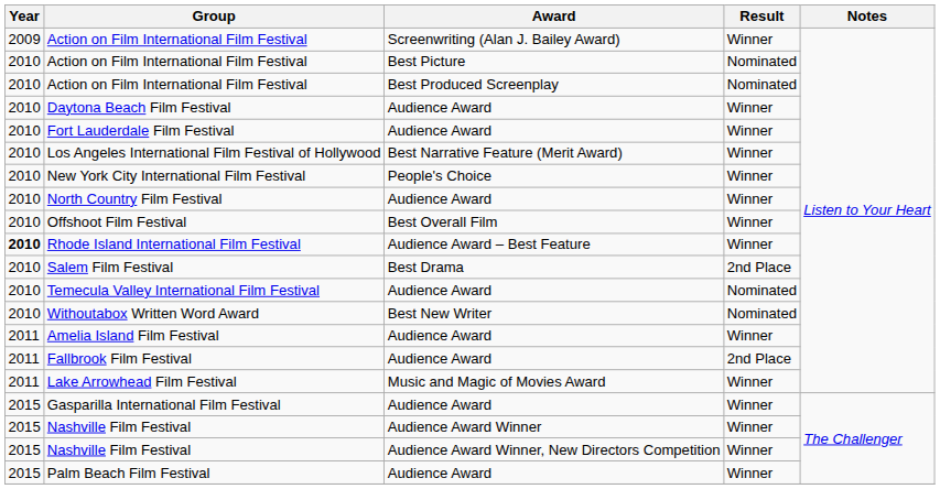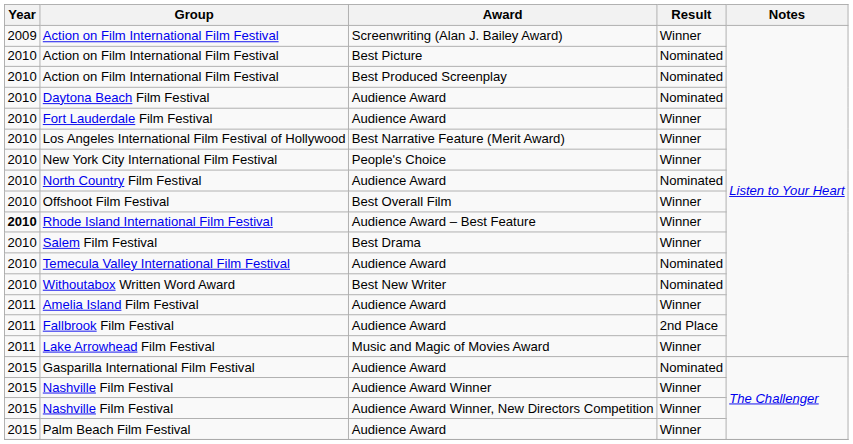 <table class="wikitable" style="font-size: 90%;">
 <tr>
 <th>Year</th>
 <th>Group</th>
 <th>Award</th>
 <th>Result</th>
 <th>Notes</th>
 </tr>
 <tr>
 <td>2009</td>
 <td><a href='#'>Action on Film International Film Festival</a></td>
 <td>Screenwriting (Alan J. Bailey Award)</td>
 <td>Winner</td>
 <td rowspan="16"><em><a href='#'>Listen to Your Heart</a></em></td>
 </tr>
 <tr>
 <td>2010</td>
 <td>Action on Film International Film Festival</td>
 <td>Best Picture</td>
 <td>Nominated</td>
 </tr>
 <tr>
 <td>2010</td>
 <td>Action on Film International Film Festival</td>
 <td>Best Produced Screenplay</td>
 <td>Nominated</td>
 </tr>
 <tr>
 <td>2010</td>
 <td><a href='#'>Daytona Beach</a> Film Festival</td>
 <td>Audience Award</td>
-<td>Winner</td>
+<td>Nominated</td>
 </tr>
 <tr>
 <td>2010</td>
 <td><a href='#'>Fort Lauderdale</a> Film Festival</td>
 <td>Audience Award</td>
 <td>Winner</td>
 </tr>
 <tr>
 <td>2010</td>
 <td>Los Angeles International Film Festival of Hollywood</td>
 <td>Best Narrative Feature (Merit Award)</td>
 <td>Winner</td>
 </tr>
 <tr>
 <td>2010</td>
 <td>New York City International Film Festival</td>
 <td>People's Choice</td>
 <td>Winner</td>
 </tr>
 <tr>
 <td>2010</td>
 <td><a href='#'>North Country</a> Film Festival</td>
 <td>Audience Award</td>
-<td>Winner</td>
+<td>Nominated</td>
 </tr>
 <tr>
 <td>2010</td>
 <td>Offshoot Film Festival</td>
 <td>Best Overall Film</td>
 <td>Winner</td>
 </tr>
 <tr>
 <td><strong>2010</strong></td>
 <td><a href='#'>Rhode Island International Film Festival</a></td>
 <td>Audience Award – Best Feature</td>
 <td>Winner</td>
 </tr>
 <tr>
 <td>2010</td>
 <td><a href='#'>Salem</a> Film Festival</td>
 <td>Best Drama</td>
-<td>2nd Place</td>
+<td>Winner</td>
 </tr>
 <tr>
 <td>2010</td>
 <td><a href='#'>Temecula Valley International Film Festival</a></td>
 <td>Audience Award</td>
 <td>Nominated</td>
 </tr>
 <tr>
 <td>2010</td>
 <td><a href='#'>Withoutabox</a> Written Word Award</td>
 <td>Best New Writer</td>
 <td>Nominated</td>
 </tr>
 <tr>
 <td>2011</td>
 <td><a href='#'>Amelia Island</a> Film Festival</td>
 <td>Audience Award</td>
 <td>Winner</td>
 </tr>
 <tr>
 <td>2011</td>
 <td><a href='#'>Fallbrook</a> Film Festival</td>
 <td>Audience Award</td>
 <td>2nd Place</td>
 </tr>
 <tr>
 <td>2011</td>
 <td><a href='#'>Lake Arrowhead</a> Film Festival</td>
 <td>Music and Magic of Movies Award</td>
 <td>Winner</td>
 </tr>
 <tr>
 <td>2015</td>
 <td Florida>Gasparilla International Film Festival</td>
 <td>Audience Award</td>
-<td>Winner</td>
+<td>Nominated</td>
 <td rowspan="4"><em><a href='#'>The Challenger</a></em></td>
 </tr>
 <tr>
 <td>2015</td>
 <td><a href='#'>Nashville</a> Film Festival</td>
 <td>Audience Award Winner</td>
 <td>Winner</td>
 </tr>
 <tr>
 <td>2015</td>
 <td><a href='#'>Nashville</a> Film Festival</td>
 <td>Audience Award Winner, New Directors Competition</td>
 <td>Winner</td>
 </tr>
 <tr>
 <td>2015</td>
 <td>Palm Beach Film Festival</td>
 <td>Audience Award</td>
 <td>Winner</td>
 </tr>
 <tr>
 </tr>
 </table>
